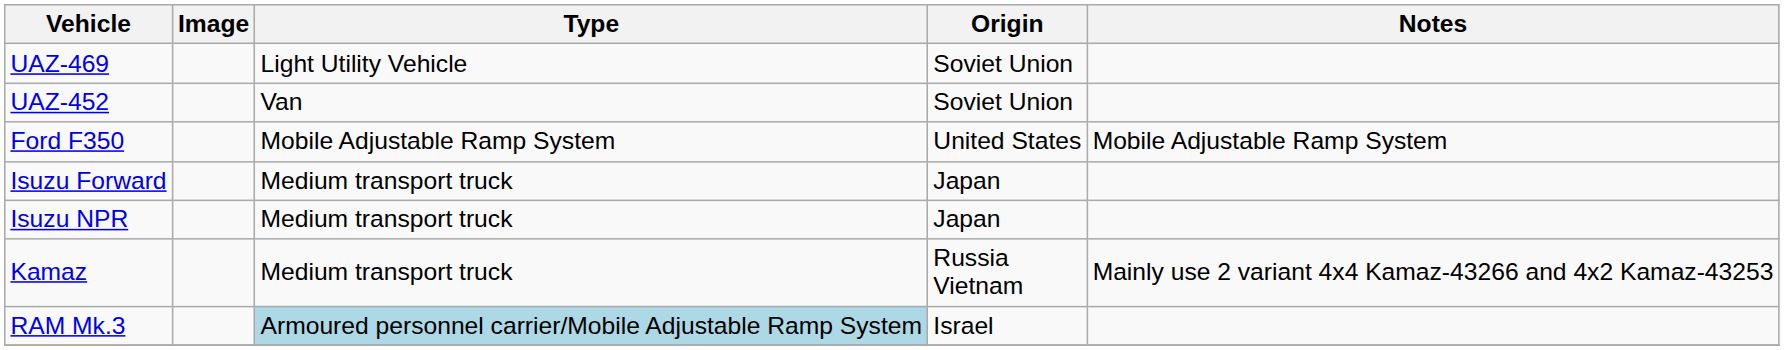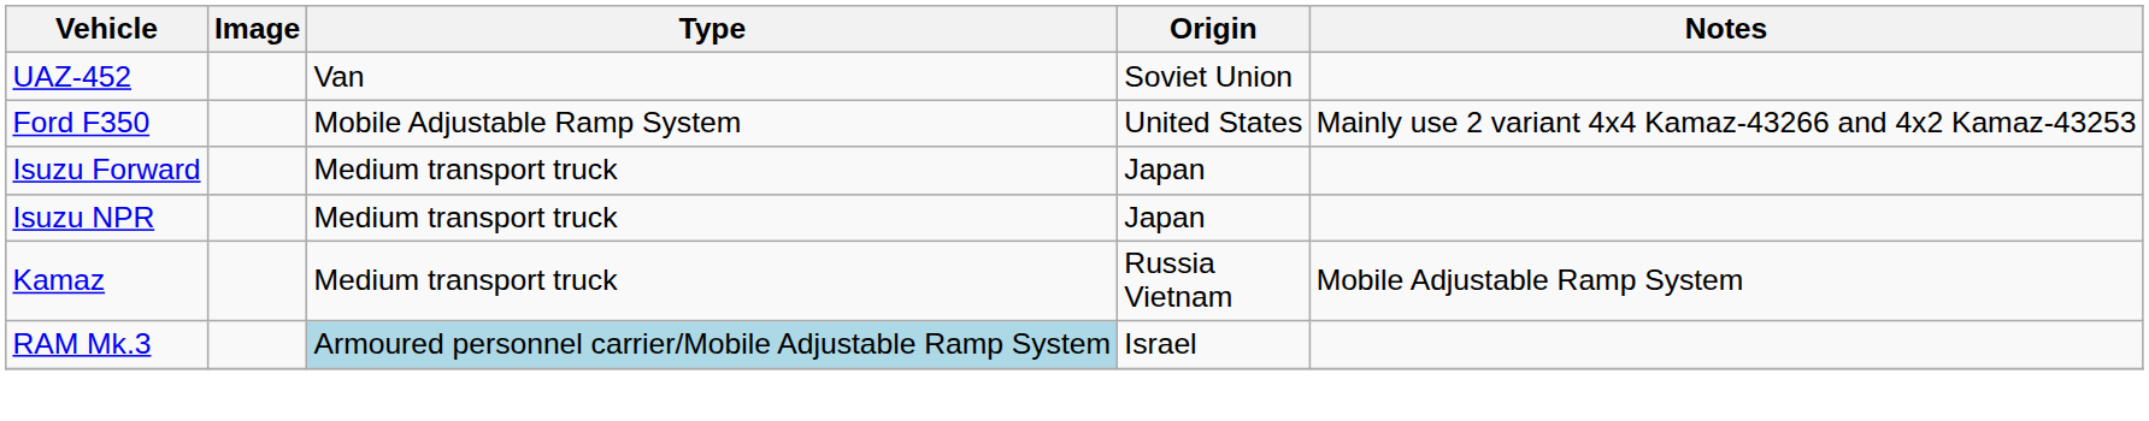 <table class="wikitable">
 <tr>
 <th style="text-align: center;">Vehicle</th>
 <th style="text-align: center;">Image</th>
 <th style="text-align: center;">Type</th>
 <th style="text-align: center;">Origin</th>
 <th style="text-align: center;">Notes</th>
-</tr>
-<tr>
-<td><a href='#'>UAZ-469</a></td>
-<td></td>
-<td>Light Utility Vehicle</td>
-<td>Soviet Union</td>
-<td></td>
 </tr>
 <tr>
 <td><a href='#'>UAZ-452</a></td>
 <td></td>
 <td>Van</td>
 <td>Soviet Union</td>
 <td></td>
 </tr>
 <tr>
 <td><a href='#'>Ford F350</a></td>
 <td></td>
 <td>Mobile Adjustable Ramp System</td>
 <td>United States</td>
-<td>Mobile Adjustable Ramp System</td>
+<td>Mainly use 2 variant 4x4 Kamaz-43266 and 4x2 Kamaz-43253</td>
 </tr>
 <tr>
 <td><a href='#'>Isuzu Forward</a></td>
 <td></td>
 <td>Medium transport truck</td>
 <td>Japan</td>
 <td></td>
 </tr>
 <tr>
 <td><a href='#'>Isuzu NPR</a></td>
 <td></td>
 <td>Medium transport truck</td>
 <td>Japan</td>
 <td></td>
 </tr>
 <tr>
 <td><a href='#'>Kamaz</a></td>
 <td></td>
 <td>Medium transport truck</td>
 <td>Russia<br>Vietnam</td>
-<td>Mainly use 2 variant 4x4 Kamaz-43266 and 4x2 Kamaz-43253</td>
+<td>Mobile Adjustable Ramp System</td>
 </tr>
 <tr>
 <td><a href='#'>RAM Mk.3</a></td>
 <td></td>
 <td style="background: lightblue;">Armoured personnel carrier/Mobile Adjustable Ramp System</td>
 <td>Israel</td>
 <td></td>
 </tr>
 <tr>
 </tr>
 </table>
